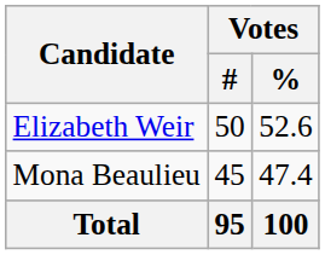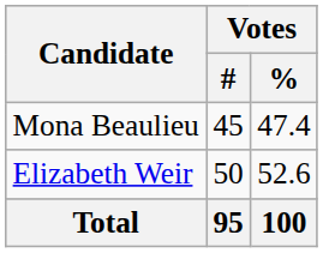 <table class="wikitable">
 <tr>
 <th rowspan=2>Candidate</th>
 <th colspan=2>Votes</th>
 </tr>
 <tr>
 <th>#</th>
 <th>%</th>
 </tr>
 <tr>
+<td>Mona Beaulieu</td>
+<td>45</td>
+<td>47.4</td>
+</tr>
+<tr>
 <td><a href='#'>Elizabeth Weir</a></td>
 <td>50</td>
 <td>52.6</td>
-</tr>
-<tr>
-<td>Mona Beaulieu</td>
-<td>45</td>
-<td>47.4</td>
 </tr>
 <tr>
 <th>Total</th>
 <th>95</th>
 <th>100</th>
 </tr>
 </table>
